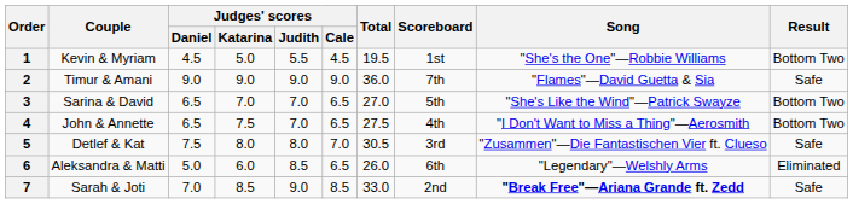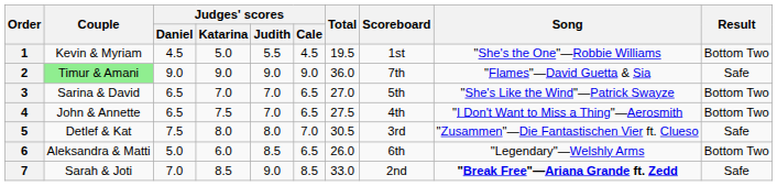 <table class="wikitable plainrowheaders" style="text-align:center;">
 <tr>
 <th scope="col" rowspan=2>Order</th>
 <th scope="col" rowspan=2>Couple</th>
 <th scope="col" colspan=4>Judges' scores</th>
 <th scope="col" rowspan=2>Total</th>
 <th scope="col" rowspan=2>Scoreboard</th>
 <th scope="col" rowspan=2>Song</th>
 <th scope="col" rowspan=2>Result</th>
 </tr>
 <tr>
 <th scope="col">Daniel</th>
 <th>Katarina</th>
 <th>Judith</th>
 <th>Cale</th>
 </tr>
 <tr>
 <th scope="col">1</th>
 <td>Kevin & Myriam</td>
 <td>4.5</td>
 <td>5.0</td>
 <td>5.5</td>
 <td>4.5</td>
 <td>19.5</td>
 <td>1st</td>
 <td>"<a href='#'>She's the One</a>"—<a href='#'>Robbie Williams</a></td>
 <td>Bottom Two</td>
 </tr>
 <tr>
 <th scope="col">2</th>
-<td>Timur & Amani</td>
+<td style="background: lightgreen;">Timur & Amani</td>
 <td>9.0</td>
 <td>9.0</td>
 <td>9.0</td>
 <td>9.0</td>
 <td>36.0</td>
 <td>7th</td>
 <td>"<a href='#'>Flames</a>"—<a href='#'>David Guetta</a> & <a href='#'>Sia</a></td>
 <td>Safe</td>
 </tr>
 <tr>
 <th scope="col">3</th>
 <td>Sarina & David</td>
 <td>6.5</td>
 <td>7.0</td>
 <td>7.0</td>
 <td>6.5</td>
 <td>27.0</td>
 <td>5th</td>
 <td>"<a href='#'>She's Like the Wind</a>"—<a href='#'>Patrick Swayze</a></td>
 <td>Bottom Two</td>
 </tr>
 <tr>
 <th scope="col">4</th>
 <td>John & Annette</td>
 <td>6.5</td>
 <td>7.5</td>
 <td>7.0</td>
 <td>6.5</td>
 <td>27.5</td>
 <td>4th</td>
 <td>"<a href='#'>I Don't Want to Miss a Thing</a>"—<a href='#'>Aerosmith</a></td>
 <td>Bottom Two</td>
 </tr>
 <tr>
 <th scope="col">5</th>
 <td>Detlef & Kat</td>
 <td>7.5</td>
 <td>8.0</td>
 <td>8.0</td>
 <td>7.0</td>
 <td>30.5</td>
 <td>3rd</td>
 <td>"<a href='#'>Zusammen</a>"—<a href='#'>Die Fantastischen Vier</a> ft. <a href='#'>Clueso</a></td>
 <td>Safe</td>
 </tr>
 <tr>
 <th scope="col">6</th>
 <td>Aleksandra & Matti</td>
 <td>5.0</td>
 <td>6.0</td>
 <td>8.5</td>
 <td>6.5</td>
 <td>26.0</td>
 <td>6th</td>
 <td>"Legendary"—<a href='#'>Welshly Arms</a></td>
-<td>Eliminated</td>
+<td>Bottom Two</td>
 </tr>
 <tr>
 <th scope="col">7</th>
 <td>Sarah & Joti</td>
 <td>7.0</td>
 <td>8.5</td>
 <td>9.0</td>
 <td>8.5</td>
 <td>33.0</td>
 <td>2nd</td>
 <td><strong>"<a href='#'>Break Free</a>"—<a href='#'>Ariana Grande</a> ft. <a href='#'>Zedd</a></strong></td>
 <td>Safe</td>
 </tr>
 </table>
